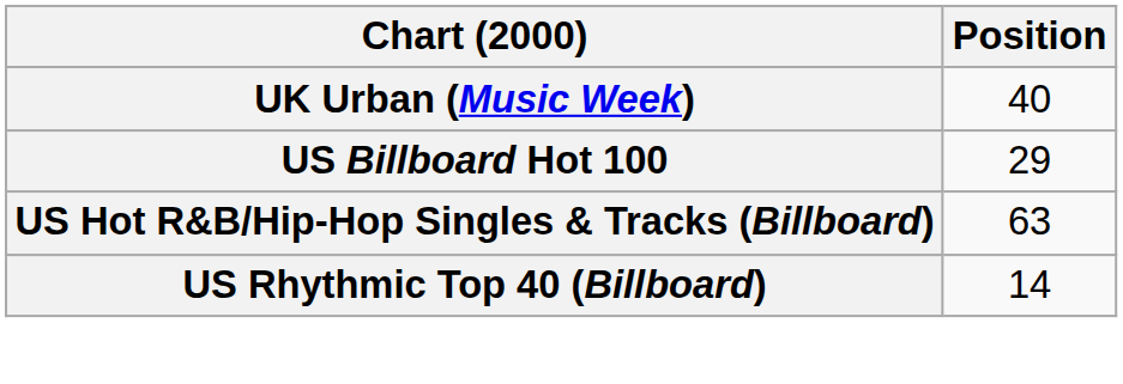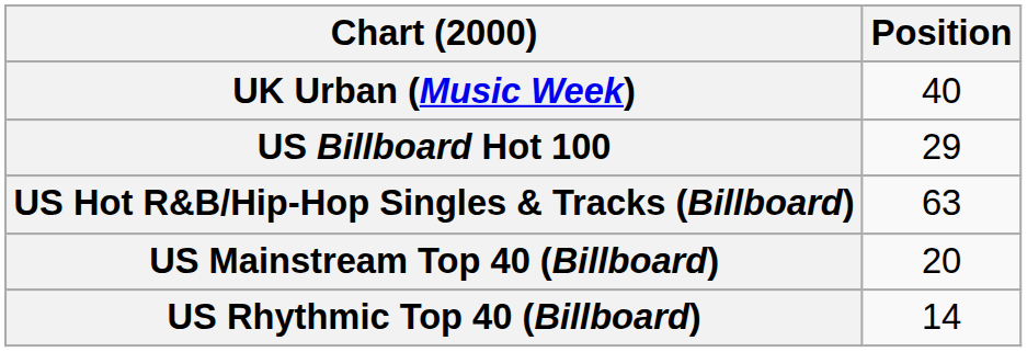 <table class="wikitable sortable plainrowheaders" style="text-align:center">
 <tr>
 <th>Chart (2000)</th>
 <th>Position</th>
 </tr>
 <tr>
 <th scope="row">UK Urban (<em><a href='#'>Music Week</a></em>)</th>
 <td>40</td>
 </tr>
 <tr>
 <th scope="row">US <em>Billboard</em> Hot 100</th>
 <td>29</td>
 </tr>
 <tr>
 <th scope="row">US Hot R&B/Hip-Hop Singles & Tracks (<em>Billboard</em>)</th>
 <td>63</td>
 </tr>
 <tr>
+<th scope="row">US Mainstream Top 40 (<em>Billboard</em>)</th>
+<td>20</td>
+</tr>
+<tr>
 <th scope="row">US Rhythmic Top 40 (<em>Billboard</em>)</th>
 <td>14</td>
 </tr>
 </table>
